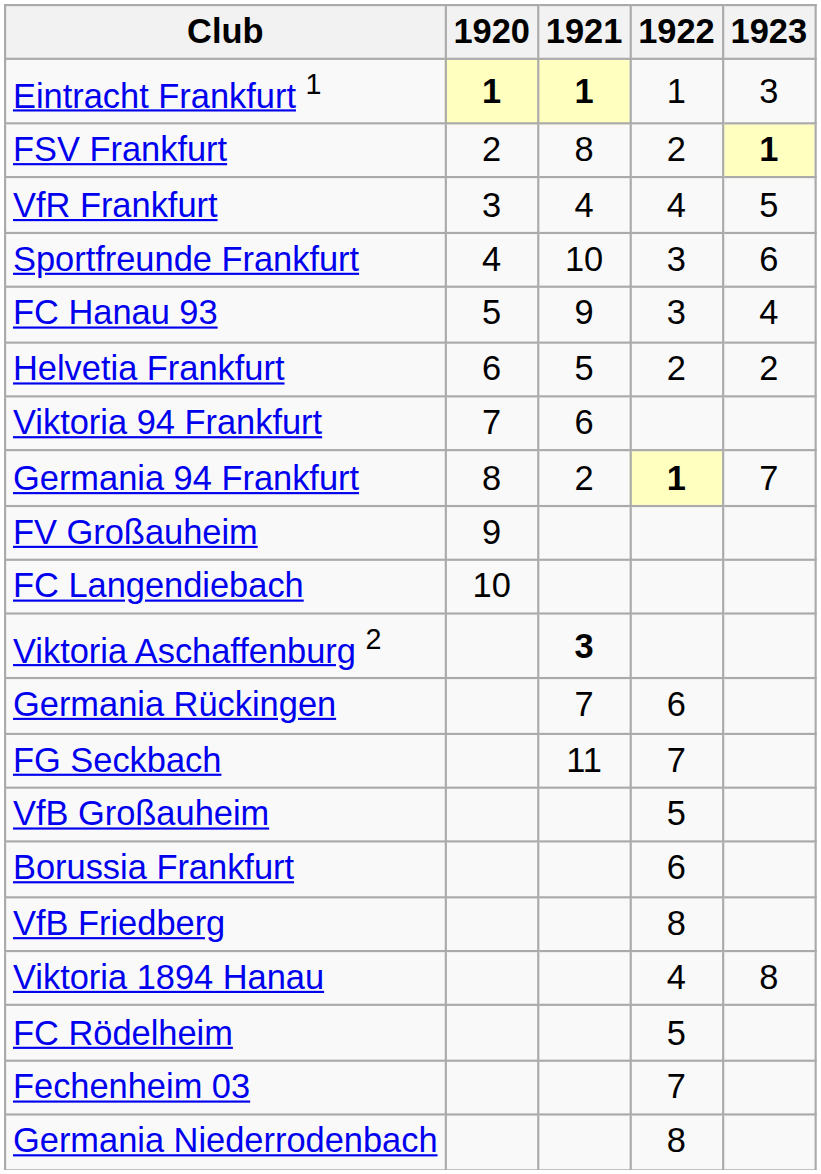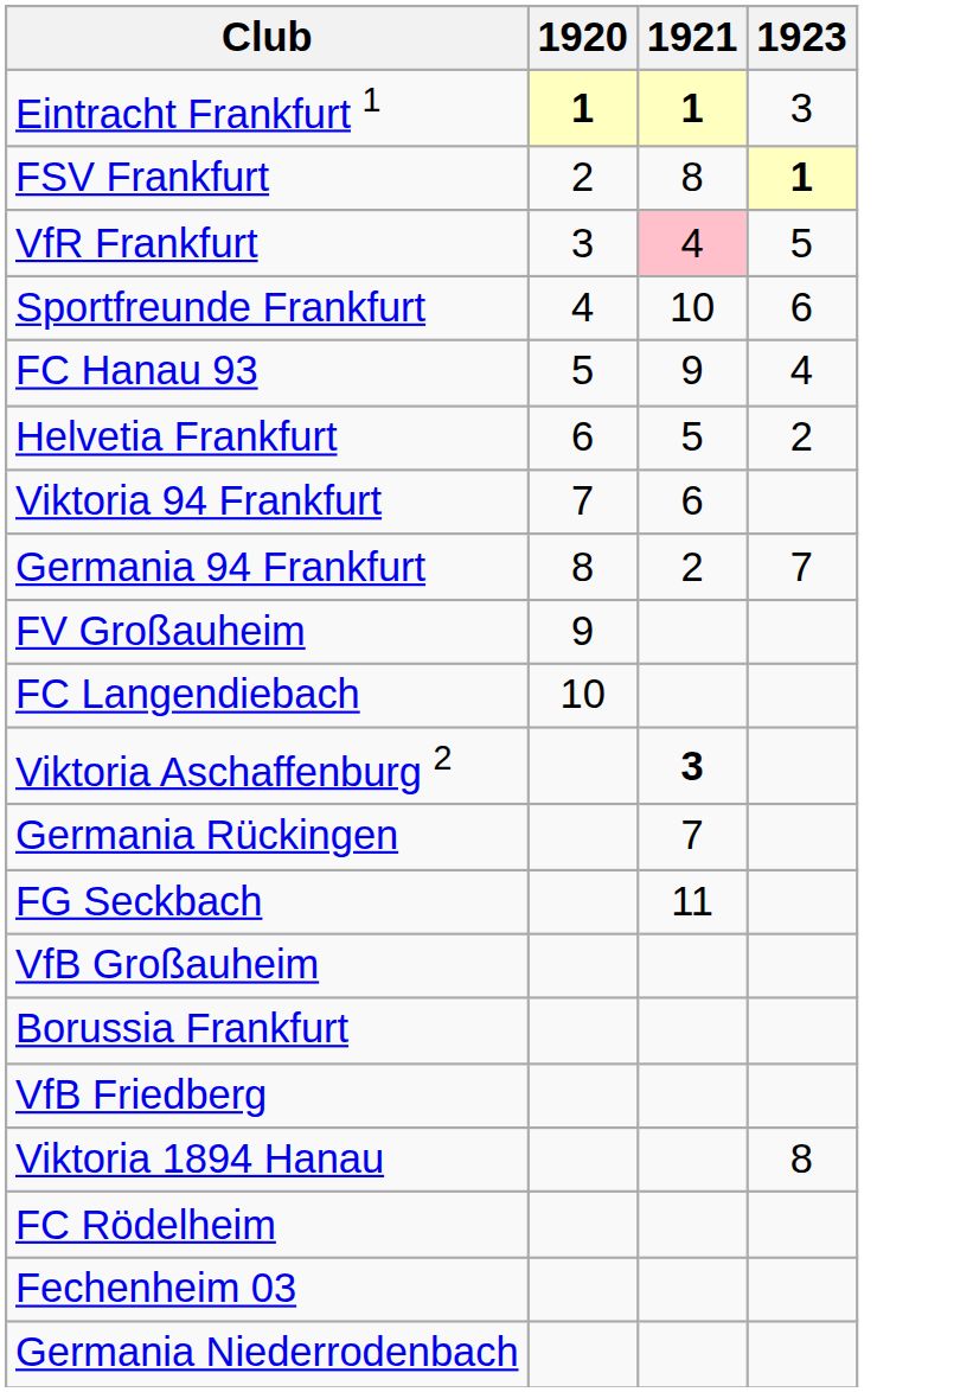 <table class="wikitable">
 <tr>
 <th>Club</th>
 <th>1920</th>
 <th>1921</th>
-<th>1922</th>
 <th>1923</th>
 </tr>
 <tr align="center">
 <td align="left"><a href='#'>Eintracht Frankfurt</a> <sup>1</sup></td>
 <td style="background:#ffffbf"><strong>1</strong></td>
 <td style="background:#ffffbf"><strong>1</strong></td>
-<td>1</td>
 <td>3</td>
 </tr>
 <tr align="center">
 <td align="left"><a href='#'>FSV Frankfurt</a></td>
 <td>2</td>
 <td>8</td>
-<td>2</td>
 <td style="background:#ffffbf"><strong>1</strong></td>
 </tr>
 <tr align="center">
 <td align="left"><a href='#'>VfR Frankfurt</a></td>
 <td>3</td>
-<td>4</td>
-<td>4</td>
+<td style="background: pink;">4</td>
 <td>5</td>
 </tr>
 <tr align="center">
 <td align="left"><a href='#'>Sportfreunde Frankfurt</a></td>
 <td>4</td>
 <td>10</td>
-<td>3</td>
 <td>6</td>
 </tr>
 <tr align="center">
 <td align="left"><a href='#'>FC Hanau 93</a></td>
 <td>5</td>
 <td>9</td>
-<td>3</td>
 <td>4</td>
 </tr>
 <tr align="center">
 <td align="left"><a href='#'>Helvetia Frankfurt</a></td>
 <td>6</td>
 <td>5</td>
 <td>2</td>
-<td>2</td>
 </tr>
 <tr align="center">
 <td align="left"><a href='#'>Viktoria 94 Frankfurt</a></td>
 <td>7</td>
 <td>6</td>
 <td></td>
-<td></td>
 </tr>
 <tr align="center">
 <td align="left"><a href='#'>Germania 94 Frankfurt</a></td>
 <td>8</td>
 <td>2</td>
-<td style="background:#ffffbf"><strong>1</strong></td>
 <td>7</td>
 </tr>
 <tr align="center">
 <td align="left"><a href='#'>FV Großauheim</a></td>
 <td>9</td>
-<td></td>
 <td></td>
 <td></td>
 </tr>
 <tr align="center">
 <td align="left"><a href='#'>FC Langendiebach</a></td>
 <td>10</td>
 <td></td>
 <td></td>
-<td></td>
 </tr>
 <tr align="center">
 <td align="left"><a href='#'>Viktoria Aschaffenburg</a> <sup>2</sup></td>
 <td></td>
 <td><strong>3</strong></td>
 <td></td>
-<td></td>
 </tr>
 <tr align="center">
 <td align="left"><a href='#'>Germania Rückingen</a></td>
 <td></td>
 <td>7</td>
-<td>6</td>
 <td></td>
 </tr>
 <tr align="center">
 <td align="left"><a href='#'>FG Seckbach</a></td>
 <td></td>
 <td>11</td>
-<td>7</td>
 <td></td>
 </tr>
 <tr align="center">
 <td align="left"><a href='#'>VfB Großauheim</a></td>
 <td></td>
 <td></td>
-<td>5</td>
 <td></td>
 </tr>
 <tr align="center">
 <td align="left"><a href='#'>Borussia Frankfurt</a></td>
 <td></td>
 <td></td>
-<td>6</td>
 <td></td>
 </tr>
 <tr align="center">
 <td align="left"><a href='#'>VfB Friedberg</a></td>
 <td></td>
 <td></td>
-<td>8</td>
 <td></td>
 </tr>
 <tr align="center">
 <td align="left"><a href='#'>Viktoria 1894 Hanau</a></td>
 <td></td>
 <td></td>
-<td>4</td>
 <td>8</td>
 </tr>
 <tr align="center">
 <td align="left"><a href='#'>FC Rödelheim</a></td>
 <td></td>
 <td></td>
-<td>5</td>
 <td></td>
 </tr>
 <tr align="center">
 <td align="left"><a href='#'>Fechenheim 03</a></td>
 <td></td>
 <td></td>
-<td>7</td>
 <td></td>
 </tr>
 <tr align="center">
 <td align="left"><a href='#'>Germania Niederrodenbach</a></td>
 <td></td>
 <td></td>
-<td>8</td>
 <td></td>
 </tr>
 </table>
